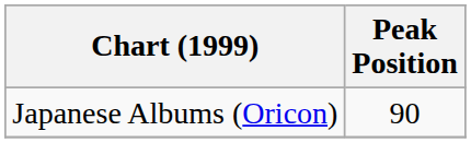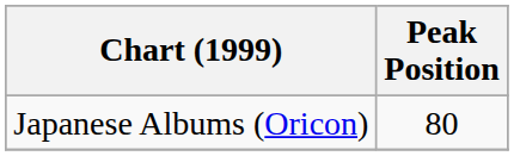 <table class="wikitable sortable">
 <tr>
 <th style="text-align:center;">Chart (1999)</th>
 <th style="text-align:center;">Peak<br>Position</th>
 </tr>
 <tr>
 <td align="left">Japanese Albums (<a href='#'>Oricon</a>)</td>
-<td style="text-align:center;">90</td>
+<td style="text-align:center;">80</td>
 </tr>
 <tr>
 </tr>
 </table>
